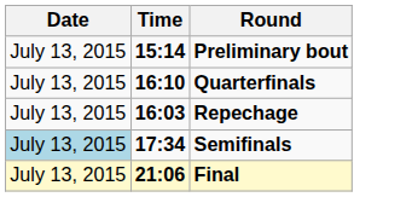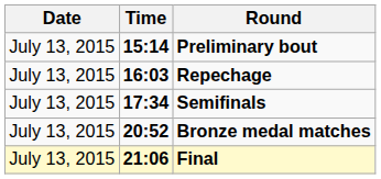 <table class="wikitable">
 <tr>
 <th>Date</th>
 <th>Time</th>
 <th>Round</th>
 </tr>
 <tr>
 <td>July 13, 2015</td>
 <td><strong>15:14</strong></td>
 <td><strong>Preliminary bout</strong></td>
 </tr>
 <tr>
 <td>July 13, 2015</td>
-<td><strong>16:10</strong></td>
-<td><strong>Quarterfinals</strong></td>
-</tr>
-<tr>
-<td>July 13, 2015</td>
 <td><strong>16:03</strong></td>
 <td><strong>Repechage</strong></td>
 </tr>
 <tr>
-<td style="background: lightblue;">July 13, 2015</td>
+<td>July 13, 2015</td>
 <td><strong>17:34</strong></td>
 <td><strong>Semifinals</strong></td>
+</tr>
+<tr>
+<td>July 13, 2015</td>
+<td><strong>20:52</strong></td>
+<td><strong>Bronze medal matches</strong></td>
 </tr>
 <tr style=background:lemonchiffon>
 <td>July 13, 2015</td>
 <td><strong>21:06</strong></td>
 <td><strong>Final</strong></td>
 </tr>
 </table>
